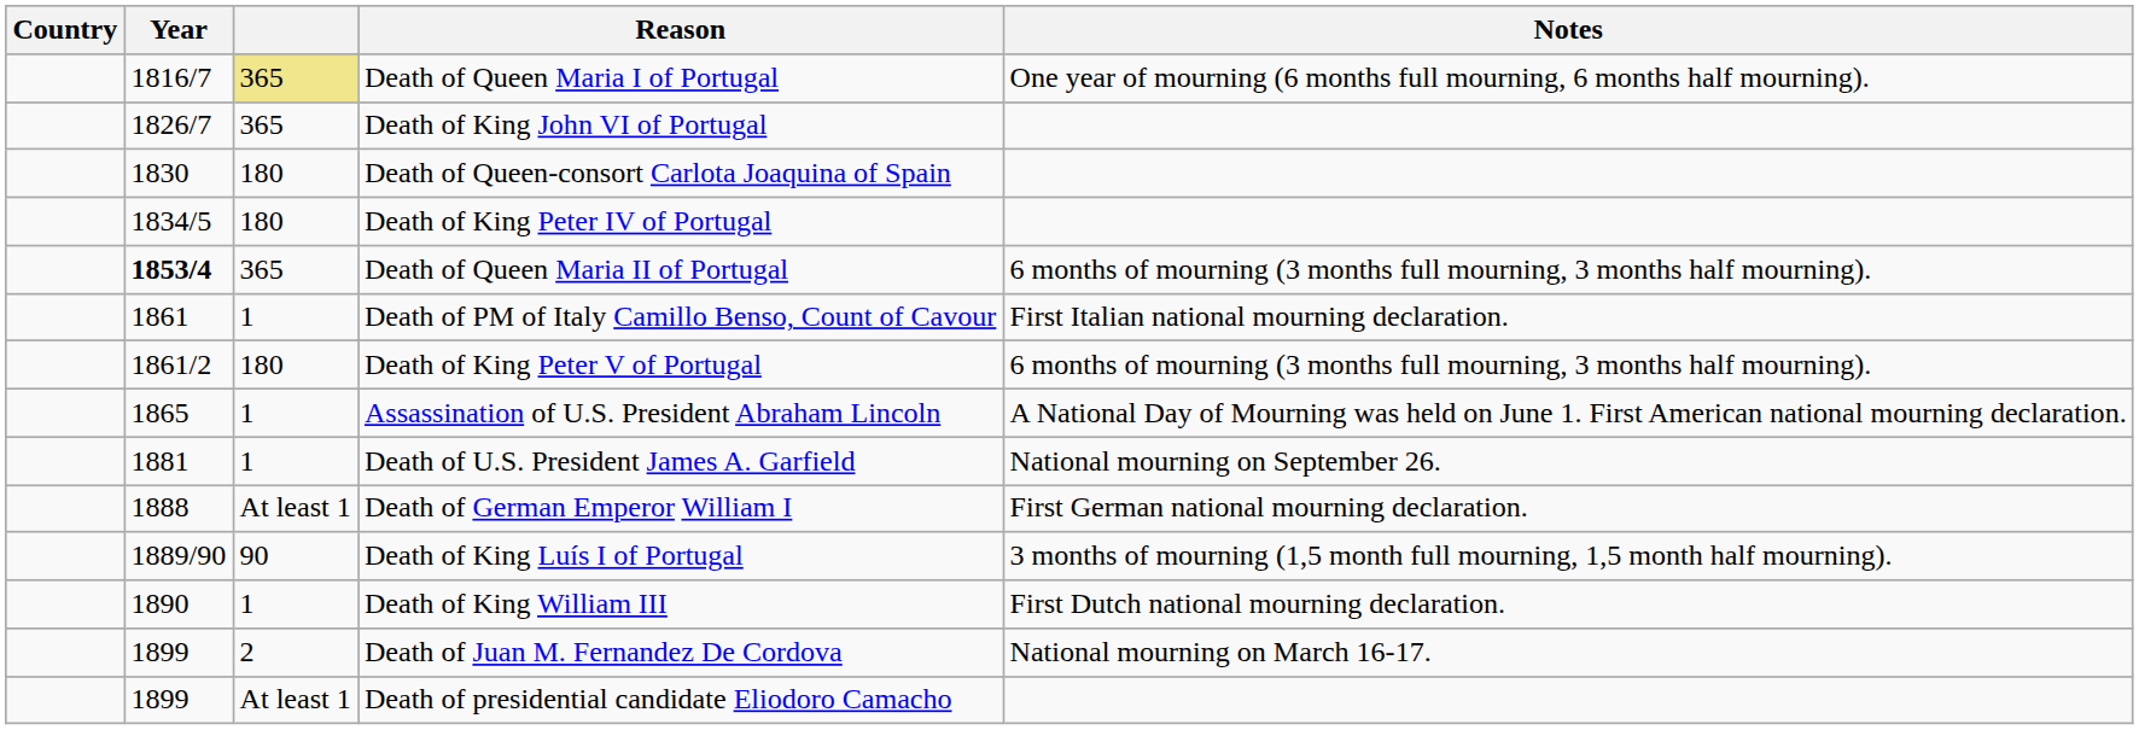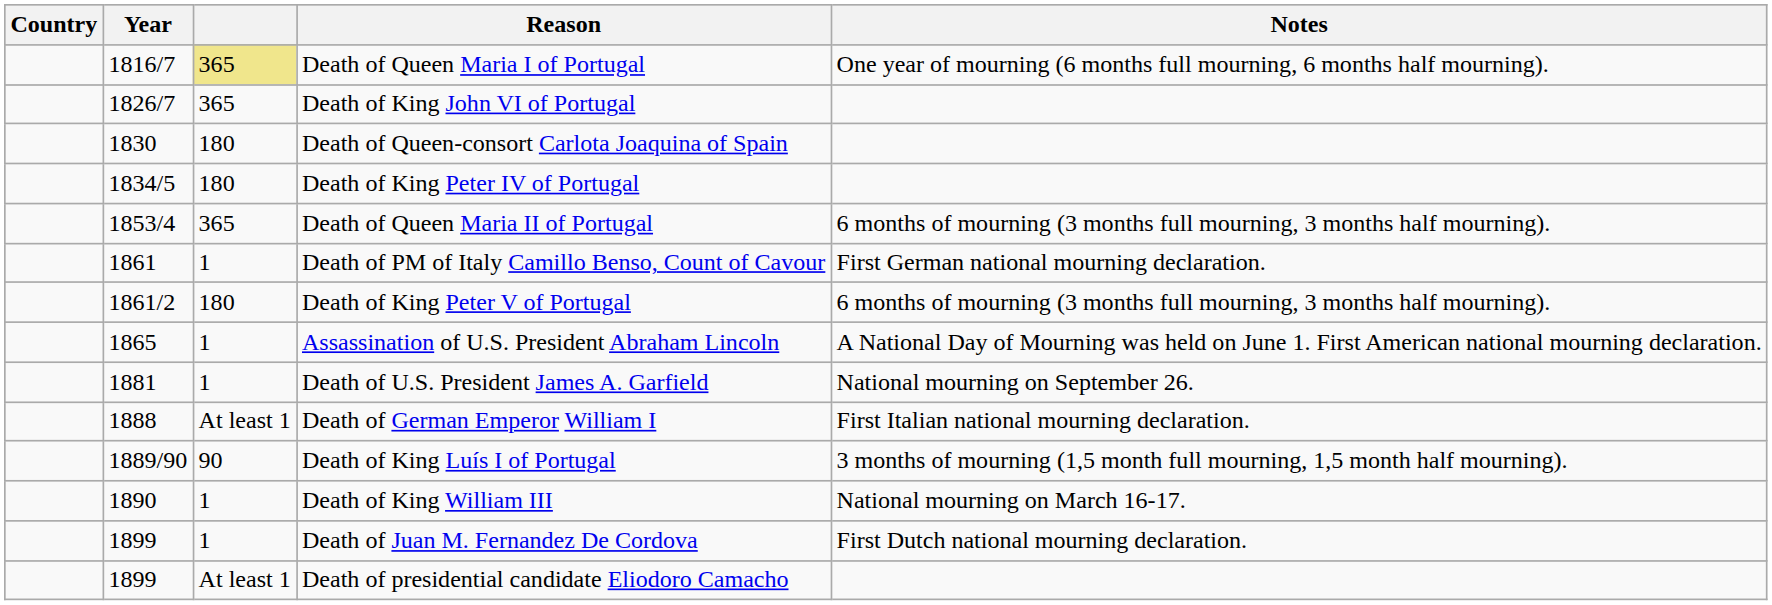 <table class="wikitable sortable" style="font-size:90%;">
 <tr>
 <th>Country</th>
 <th>Year</th>
 <th></th>
 <th>Reason</th>
 <th>Notes</th>
 </tr>
 <tr>
 <td></td>
 <td>1816/7</td>
 <td style="background: khaki;">365</td>
 <td>Death of Queen <a href='#'>Maria I of Portugal</a></td>
 <td>One year of mourning (6 months full mourning, 6 months half mourning).</td>
 </tr>
 <tr>
 <td></td>
 <td>1826/7</td>
 <td>365</td>
 <td>Death of King <a href='#'>John VI of Portugal</a></td>
 <td></td>
 </tr>
 <tr>
 <td></td>
 <td>1830</td>
 <td>180</td>
 <td>Death of Queen-consort <a href='#'>Carlota Joaquina of Spain</a></td>
 <td></td>
 </tr>
 <tr>
 <td></td>
 <td>1834/5</td>
 <td>180</td>
 <td>Death of King <a href='#'>Peter IV of Portugal</a></td>
 <td></td>
 </tr>
 <tr>
 <td></td>
-<td><strong>1853/4</strong></td>
+<td>1853/4</td>
 <td>365</td>
 <td>Death of Queen <a href='#'>Maria II of Portugal</a></td>
 <td>6 months of mourning (3 months full mourning, 3 months half mourning).</td>
 </tr>
 <tr>
 <td></td>
 <td>1861</td>
 <td>1</td>
 <td>Death of PM of Italy <a href='#'>Camillo Benso, Count of Cavour</a></td>
-<td>First Italian national mourning declaration. </td>
+<td>First German national mourning declaration. </td>
 </tr>
 <tr>
 <td></td>
 <td>1861/2</td>
 <td>180</td>
 <td>Death of King <a href='#'>Peter V of Portugal</a></td>
 <td>6 months of mourning (3 months full mourning, 3 months half mourning).</td>
 </tr>
 <tr>
 <td></td>
 <td>1865</td>
 <td>1</td>
 <td><a href='#'>Assassination</a> of U.S. President <a href='#'>Abraham Lincoln</a></td>
 <td>A National Day of Mourning was held on June 1. First American national mourning declaration. </td>
 </tr>
 <tr>
 <td></td>
 <td>1881</td>
 <td>1</td>
 <td>Death of U.S. President <a href='#'>James A. Garfield</a></td>
 <td>National mourning on September 26. </td>
 </tr>
 <tr>
 <td></td>
 <td>1888</td>
 <td>At least 1</td>
 <td>Death of <a href='#'>German Emperor</a> <a href='#'>William I</a></td>
-<td>First German national mourning declaration. </td>
+<td>First Italian national mourning declaration. </td>
 </tr>
 <tr>
 <td></td>
 <td>1889/90</td>
 <td>90</td>
 <td>Death of King <a href='#'>Luís I of Portugal</a></td>
 <td>3 months of mourning (1,5 month full mourning, 1,5 month half mourning).</td>
 </tr>
 <tr>
 <td></td>
 <td>1890</td>
 <td>1</td>
 <td>Death of King <a href='#'>William III</a></td>
-<td>First Dutch national mourning declaration. </td>
+<td>National mourning on March 16-17.</td>
 </tr>
 <tr>
 <td></td>
 <td>1899</td>
-<td>2</td>
+<td>1</td>
 <td>Death of <a href='#'>Juan M. Fernandez De Cordova</a></td>
-<td>National mourning on March 16-17.</td>
+<td>First Dutch national mourning declaration. </td>
 </tr>
 <tr>
 <td></td>
 <td>1899</td>
 <td>At least 1</td>
 <td>Death of presidential candidate <a href='#'>Eliodoro Camacho</a></td>
 <td></td>
 </tr>
 </table>
